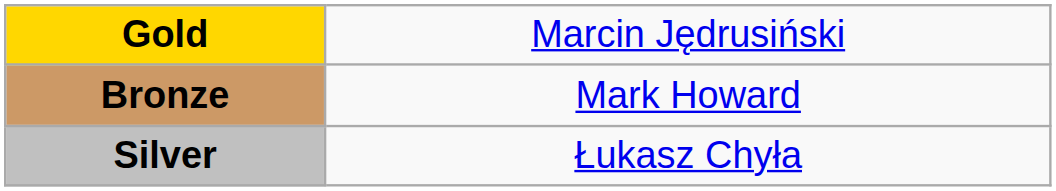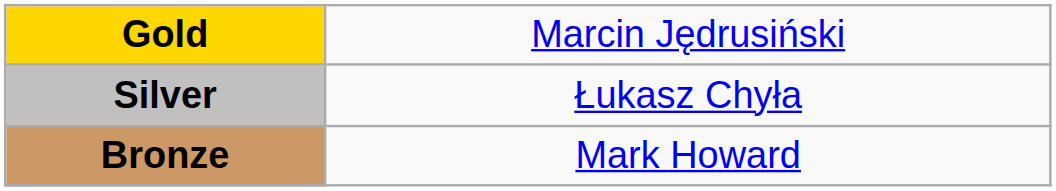 <table class="wikitable" style="text-align:center; " width="35%">
 <tr>
 <td bgcolor="gold"><strong>Gold</strong></td>
 <td><a href='#'>Marcin Jędrusiński</a><br>  <small><em></em></small></td>
 </tr>
 <tr>
+<td bgcolor="silver"><strong>Silver</strong></td>
+<td><a href='#'>Łukasz Chyła</a><br>  <small><em></em></small></td>
+</tr>
+<tr>
 <td bgcolor="CC9966"><strong>Bronze</strong></td>
 <td><a href='#'>Mark Howard</a><br>  <small><em></em></small></td>
 </tr>
-<tr>
-<td bgcolor="silver"><strong>Silver</strong></td>
-<td><a href='#'>Łukasz Chyła</a><br>  <small><em></em></small></td>
-</tr>
 </table>
